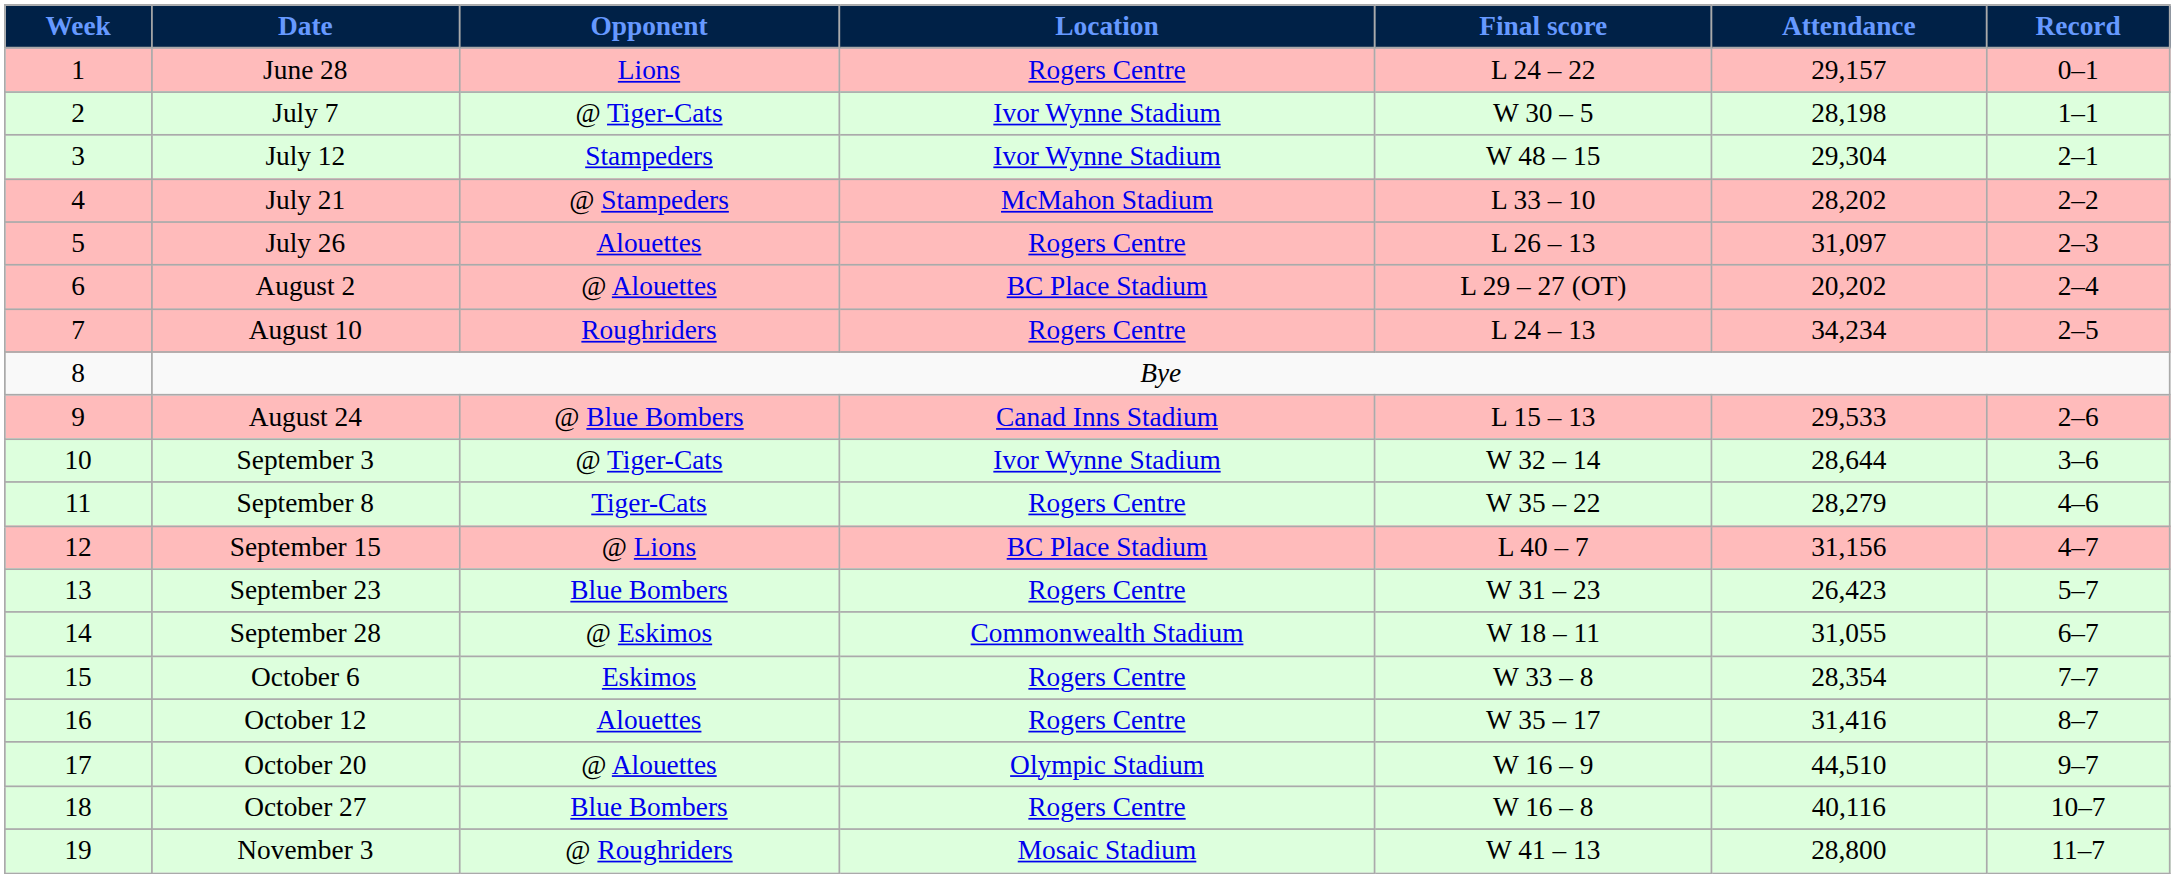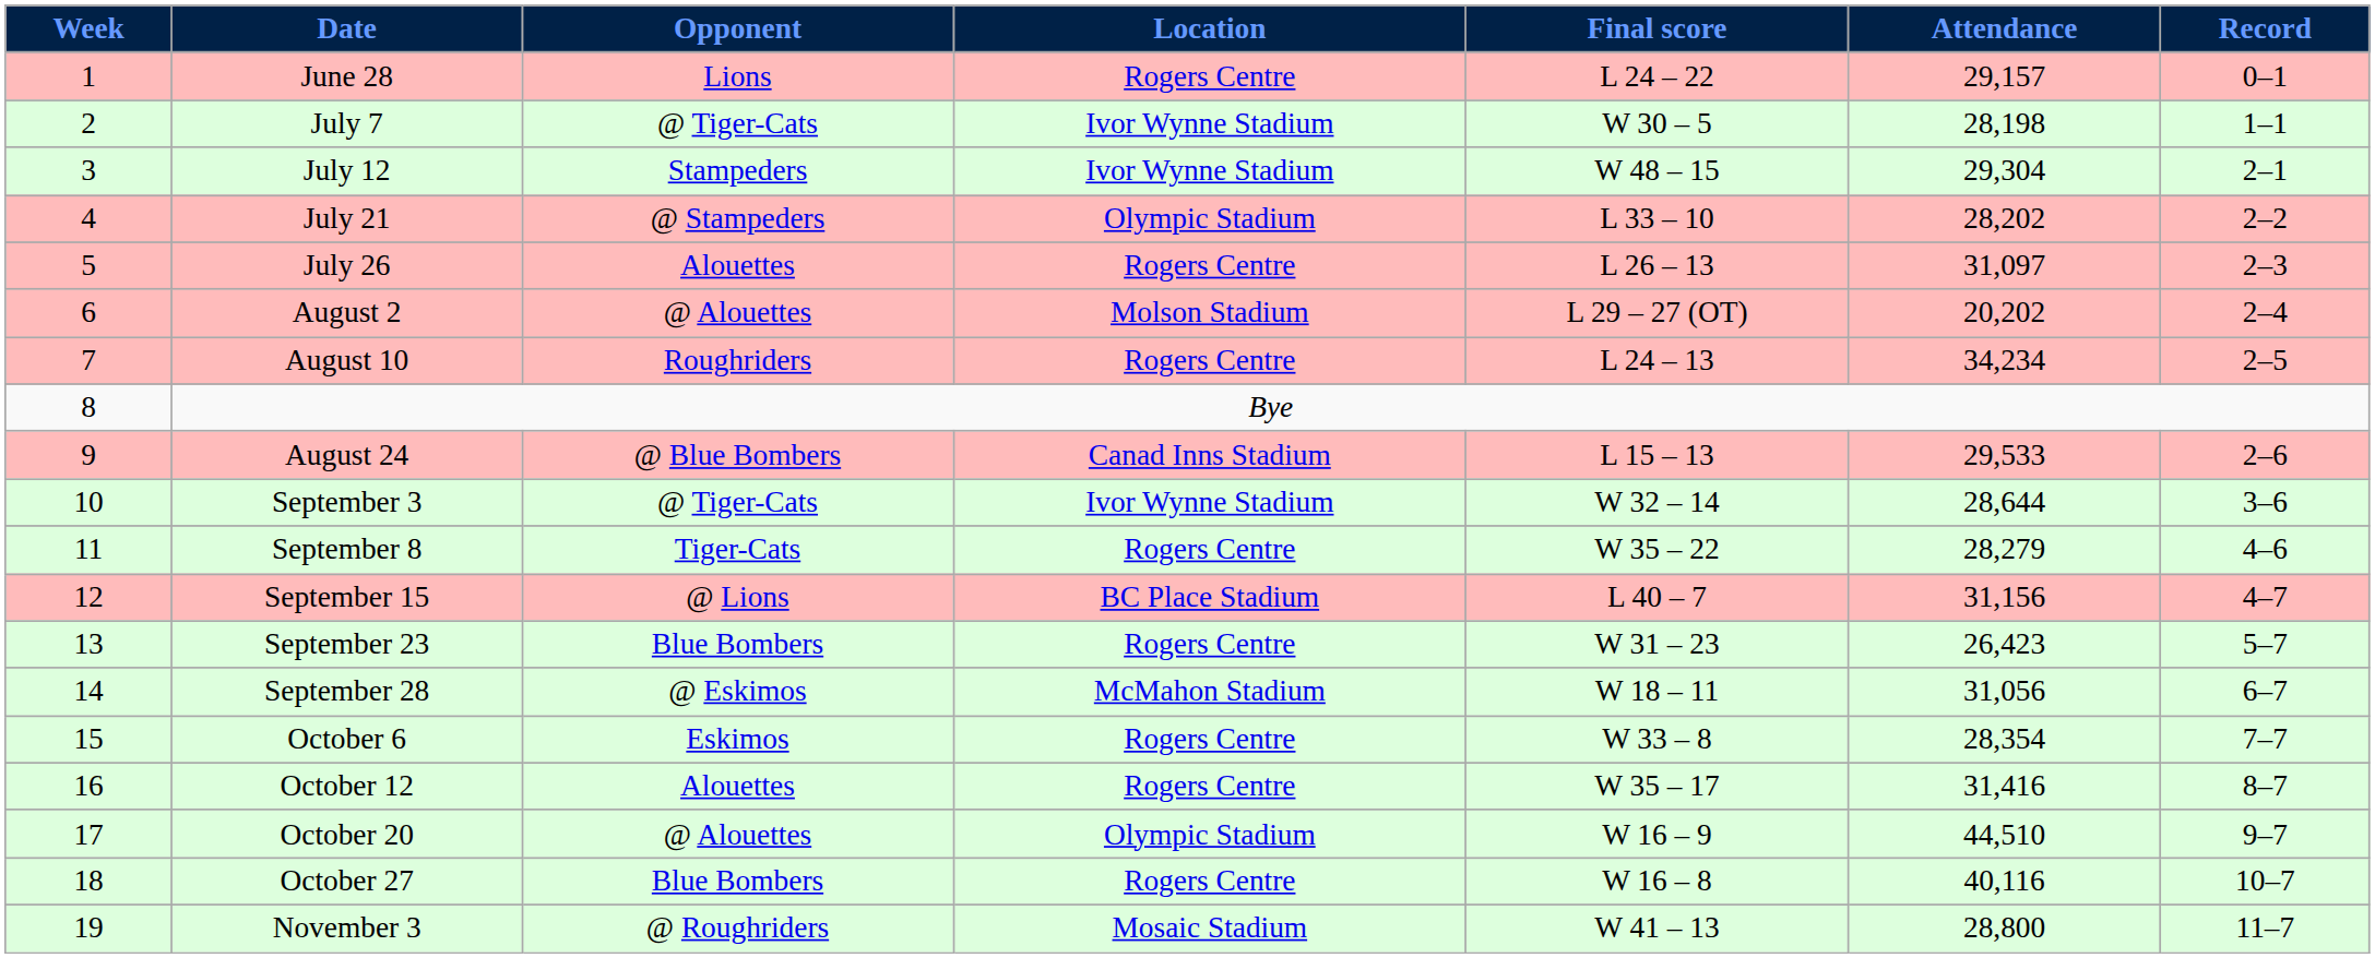 <table class="wikitable sortable" style="width:80%;">
 <tr style="text-align:center; background:#002147; color:#69f;">
 <td><strong>Week</strong></td>
 <td><strong>Date</strong></td>
 <td><strong>Opponent</strong></td>
 <td><strong>Location</strong></td>
 <td><strong>Final score</strong></td>
 <td><strong>Attendance</strong></td>
 <td><strong>Record</strong></td>
 </tr>
 <tr style="text-align:center; background:#fbb;">
 <td>1</td>
 <td>June 28</td>
 <td><a href='#'>Lions</a></td>
 <td><a href='#'>Rogers Centre</a></td>
 <td>L 24 – 22</td>
 <td>29,157</td>
 <td>0–1</td>
 </tr>
 <tr style="text-align:center; background:#dfd;">
 <td>2</td>
 <td>July 7</td>
 <td>@ <a href='#'>Tiger-Cats</a></td>
 <td><a href='#'>Ivor Wynne Stadium</a></td>
 <td>W 30 – 5</td>
 <td>28,198</td>
 <td>1–1</td>
 </tr>
 <tr style="text-align:center; background:#dfd;">
 <td>3</td>
 <td>July 12</td>
 <td><a href='#'>Stampeders</a></td>
 <td><a href='#'>Ivor Wynne Stadium</a></td>
 <td>W 48 – 15</td>
 <td>29,304</td>
 <td>2–1</td>
 </tr>
 <tr style="text-align:center; background:#fbb;">
 <td>4</td>
 <td>July 21</td>
 <td>@ <a href='#'>Stampeders</a></td>
-<td><a href='#'>McMahon Stadium</a></td>
+<td><a href='#'>Olympic Stadium</a></td>
 <td>L 33 – 10</td>
 <td>28,202</td>
 <td>2–2</td>
 </tr>
 <tr style="text-align:center; background:#fbb;">
 <td>5</td>
 <td>July 26</td>
 <td><a href='#'>Alouettes</a></td>
 <td><a href='#'>Rogers Centre</a></td>
 <td>L 26 – 13</td>
 <td>31,097</td>
 <td>2–3</td>
 </tr>
 <tr style="text-align:center; background:#fbb;">
 <td>6</td>
 <td>August 2</td>
 <td>@ <a href='#'>Alouettes</a></td>
-<td><a href='#'>BC Place Stadium</a></td>
+<td><a href='#'>Molson Stadium</a></td>
 <td>L 29 – 27 (OT)</td>
 <td>20,202</td>
 <td>2–4</td>
 </tr>
 <tr style="text-align:center; background:#fbb;">
 <td>7</td>
 <td>August 10</td>
 <td><a href='#'>Roughriders</a></td>
 <td><a href='#'>Rogers Centre</a></td>
 <td>L 24 – 13</td>
 <td>34,234</td>
 <td>2–5</td>
 </tr>
 <tr style="text-align:center;">
 <td>8</td>
 <td colspan="56" style="text-align:center;"><em>Bye</em></td>
 </tr>
 <tr style="text-align:center; background:#fbb;">
 <td>9</td>
 <td>August 24</td>
 <td>@ <a href='#'>Blue Bombers</a></td>
 <td><a href='#'>Canad Inns Stadium</a></td>
 <td>L 15 – 13</td>
 <td>29,533</td>
 <td>2–6</td>
 </tr>
 <tr style="text-align:center; background:#dfd;">
 <td>10</td>
 <td>September 3</td>
 <td>@ <a href='#'>Tiger-Cats</a></td>
 <td><a href='#'>Ivor Wynne Stadium</a></td>
 <td>W 32 – 14</td>
 <td>28,644</td>
 <td>3–6</td>
 </tr>
 <tr style="text-align:center; background:#dfd;">
 <td>11</td>
 <td>September 8</td>
 <td><a href='#'>Tiger-Cats</a></td>
 <td><a href='#'>Rogers Centre</a></td>
 <td>W 35 – 22</td>
 <td>28,279</td>
 <td>4–6</td>
 </tr>
 <tr style="text-align:center; background:#fbb;">
 <td>12</td>
 <td>September 15</td>
 <td>@ <a href='#'>Lions</a></td>
 <td><a href='#'>BC Place Stadium</a></td>
 <td>L 40 – 7</td>
 <td>31,156</td>
 <td>4–7</td>
 </tr>
 <tr style="text-align:center; background:#dfd;">
 <td>13</td>
 <td>September 23</td>
 <td><a href='#'>Blue Bombers</a></td>
 <td><a href='#'>Rogers Centre</a></td>
 <td>W 31 – 23</td>
 <td>26,423</td>
 <td>5–7</td>
 </tr>
 <tr style="text-align:center; background:#dfd;">
 <td>14</td>
 <td>September 28</td>
 <td>@ <a href='#'>Eskimos</a></td>
-<td><a href='#'>Commonwealth Stadium</a></td>
+<td><a href='#'>McMahon Stadium</a></td>
 <td>W 18 – 11</td>
-<td>31,055</td>
+<td>31,056</td>
 <td>6–7</td>
 </tr>
 <tr style="text-align:center; background:#dfd;">
 <td>15</td>
 <td>October 6</td>
 <td><a href='#'>Eskimos</a></td>
 <td><a href='#'>Rogers Centre</a></td>
 <td>W 33 – 8</td>
 <td>28,354</td>
 <td>7–7</td>
 </tr>
 <tr style="text-align:center; background:#dfd;">
 <td>16</td>
 <td>October 12</td>
 <td><a href='#'>Alouettes</a></td>
 <td><a href='#'>Rogers Centre</a></td>
 <td>W 35 – 17</td>
 <td>31,416</td>
 <td>8–7</td>
 </tr>
 <tr style="text-align:center; background:#dfd;">
 <td>17</td>
 <td>October 20</td>
 <td>@ <a href='#'>Alouettes</a></td>
 <td><a href='#'>Olympic Stadium</a></td>
 <td>W 16 – 9</td>
 <td>44,510</td>
 <td>9–7</td>
 </tr>
 <tr style="text-align:center; background:#dfd;">
 <td>18</td>
 <td>October 27</td>
 <td><a href='#'>Blue Bombers</a></td>
 <td><a href='#'>Rogers Centre</a></td>
 <td>W 16 – 8</td>
 <td>40,116</td>
 <td>10–7</td>
 </tr>
 <tr style="text-align:center; background:#dfd;">
 <td>19</td>
 <td>November 3</td>
 <td>@ <a href='#'>Roughriders</a></td>
 <td><a href='#'>Mosaic Stadium</a></td>
 <td>W 41 – 13</td>
 <td>28,800</td>
 <td>11–7</td>
 </tr>
 </table>
